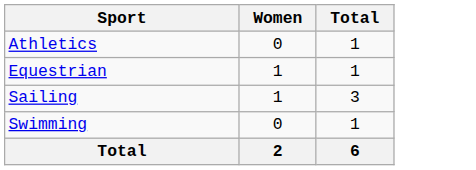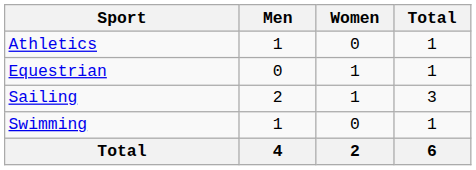 <table class="wikitable sortable" style="text-align:center;">
 <tr>
 <th width=180>Sport</th>
+<th width=55>Men</th>
 <th width=55>Women</th>
 <th width=55>Total</th>
 </tr>
 <tr>
 <td align=left><a href='#'>Athletics</a></td>
+<td>1</td>
 <td>0</td>
 <td>1</td>
 </tr>
 <tr>
 <td align=left><a href='#'>Equestrian</a></td>
+<td>0</td>
 <td>1</td>
 <td>1</td>
 </tr>
 <tr>
 <td align=left><a href='#'>Sailing</a></td>
+<td>2</td>
 <td>1</td>
 <td>3</td>
 </tr>
 <tr>
 <td align=left><a href='#'>Swimming</a></td>
+<td>1</td>
 <td>0</td>
 <td>1</td>
 </tr>
 <tr>
 <th>Total</th>
+<th>4</th>
 <th>2</th>
 <th>6</th>
 </tr>
 </table>
